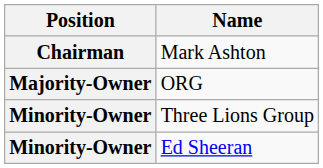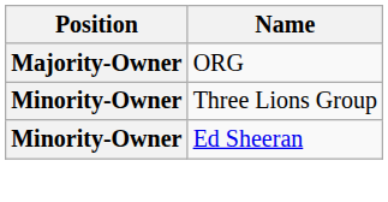 <table class="wikitable plainrowheaders">
 <tr>
 <th>Position</th>
 <th>Name</th>
-</tr>
-<tr>
-<th scope=row>Chairman</th>
-<td> Mark Ashton</td>
 </tr>
 <tr>
 <th scope=row>Majority-Owner</th>
 <td> ORG</td>
 </tr>
 <tr>
 <th scope=row>Minority-Owner</th>
 <td> Three Lions Group</td>
 </tr>
 <tr>
 <th scope=row>Minority-Owner</th>
 <td> <a href='#'>Ed Sheeran</a></td>
 </tr>
 </table>
